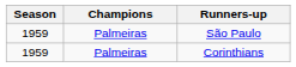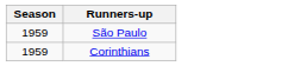 <table class="wikitable" style="text-align:center; margin-left:1em;">
 <tr>
 <th style="width:70px">Season</th>
-<th style="width:145px">Champions</th>
 <th style="width:145px">Runners-up</th>
 </tr>
 <tr>
 <td>1959</td>
-<td><a href='#'>Palmeiras</a></td>
 <td><a href='#'>São Paulo</a></td>
 </tr>
 <tr>
 <td>1959</td>
-<td><a href='#'>Palmeiras</a></td>
 <td><a href='#'>Corinthians</a></td>
 </tr>
 </table>
